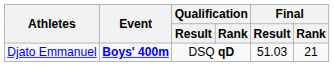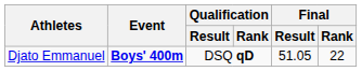 <table class="wikitable" border="1" style="font-size:90%">
 <tr>
 <th rowspan=2>Athletes</th>
 <th rowspan=2>Event</th>
 <th colspan=2>Qualification</th>
 <th colspan=2>Final</th>
 </tr>
 <tr>
 <th>Result</th>
 <th>Rank</th>
 <th>Result</th>
 <th>Rank</th>
 </tr>
 <tr>
 <td><a href='#'>Djato Emmanuel</a></td>
 <td><strong><a href='#'>Boys' 400m</a></strong></td>
 <td align=center colspan="2">DSQ <strong>qD</strong></td>
-<td align=center>51.03</td>
-<td align=center>21</td>
+<td align=center>51.05</td>
+<td align=center>22</td>
 </tr>
 </table>
